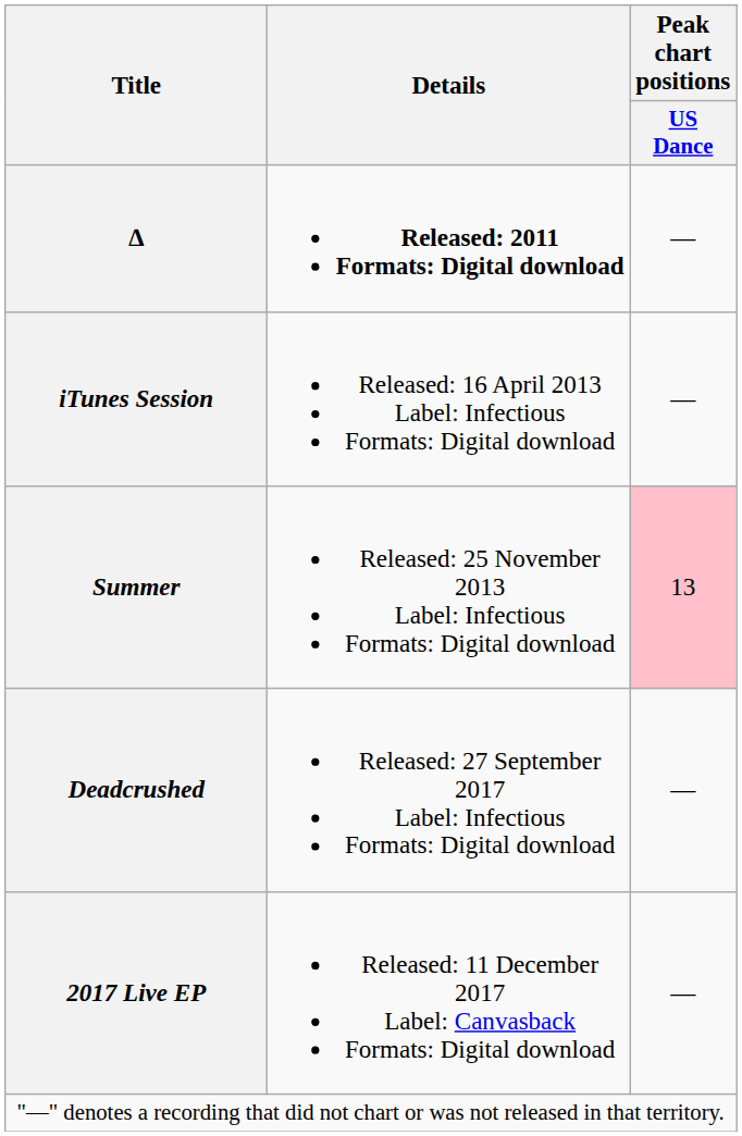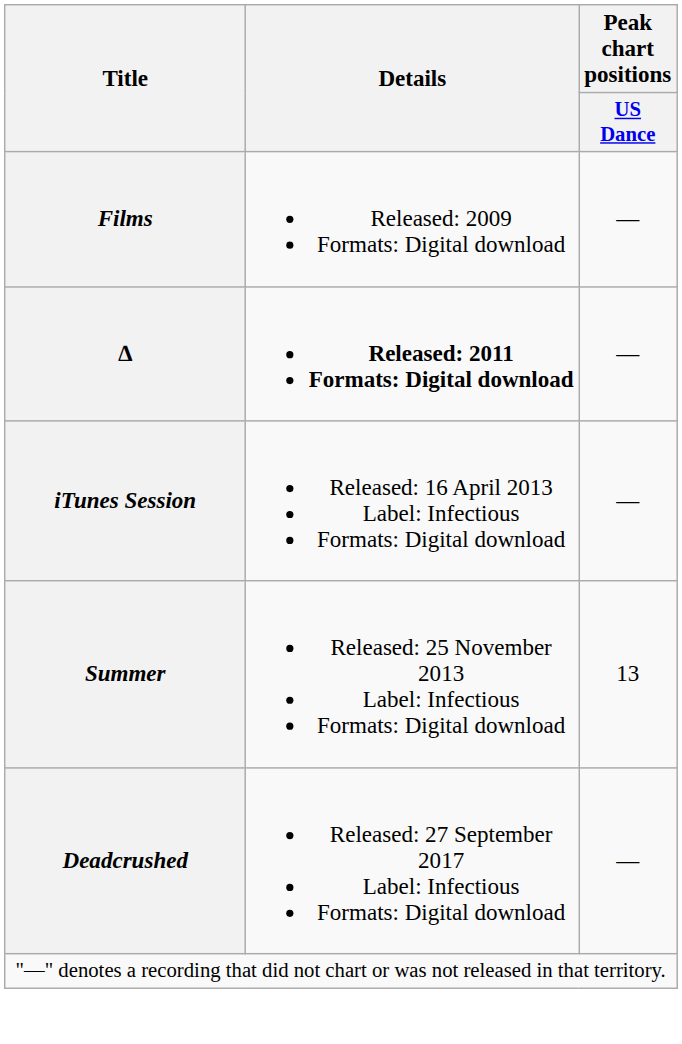 <table class="wikitable plainrowheaders" style="text-align:center;">
 <tr>
 <th scope="col" rowspan="2" style="width:10em;">Title</th>
 <th scope="col" rowspan="2" style="width:14em;">Details</th>
 <th scope="col" colspan="1">Peak chart positions</th>
 </tr>
 <tr>
 <th scope="col" style="width:2.8em;font-size:90%;"><a href='#'>US<br>Dance</a><br></th>
+</tr>
+<tr>
+<th scope="row"><em>Films</em></th>
+<td><br><ul><li>Released: 2009</li><li>Formats: Digital download</li></ul></td>
+<td>—</td>
 </tr>
 <tr>
 <th scope="row"><em>∆</em></th>
 <td><strong><br><ul><li>Released: 2011</li><li>Formats: Digital download</li></ul></strong></td>
 <td>—</td>
 </tr>
 <tr>
 <th scope="row"><em>iTunes Session</em></th>
 <td><br><ul><li>Released: 16 April 2013</li><li>Label: Infectious</li><li>Formats: Digital download</li></ul></td>
 <td>—</td>
 </tr>
 <tr>
 <th scope="row"><em>Summer</em></th>
 <td><br><ul><li>Released: 25 November 2013</li><li>Label: Infectious</li><li>Formats: Digital download</li></ul></td>
-<td style="background: pink;">13</td>
+<td>13</td>
 </tr>
 <tr>
 <th scope="row"><em>Deadcrushed</em></th>
 <td><br><ul><li>Released: 27 September 2017</li><li>Label: Infectious</li><li>Formats: Digital download</li></ul></td>
 <td>—</td>
 </tr>
 <tr>
-<th scope="row"><em>2017 Live EP</em></th>
-<td><br><ul><li>Released: 11 December 2017</li><li>Label: <a href='#'>Canvasback</a></li><li>Formats: Digital download</li></ul></td>
-<td>—</td>
-</tr>
-<tr>
 <td colspan="3" style="font-size:90%">"—" denotes a recording that did not chart or was not released in that territory.</td>
 </tr>
 </table>
